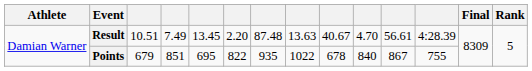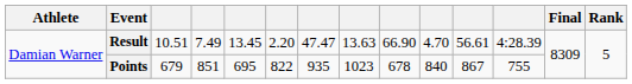 <table class=wikitable style=font-size:90%>
 <tr>
 <th>Athlete</th>
 <th>Event</th>
 <th></th>
 <th></th>
 <th></th>
 <th></th>
 <th></th>
 <th></th>
 <th></th>
 <th></th>
 <th></th>
 <th></th>
 <th>Final</th>
 <th>Rank</th>
 </tr>
 <tr align=center>
 <td rowspan=2 style=text-align:left><a href='#'>Damian Warner</a></td>
 <th style=font-size:95%>Result</th>
 <td>10.51</td>
 <td>7.49</td>
 <td>13.45</td>
 <td>2.20</td>
-<td>87.48 <strong></strong></td>
+<td>47.47 <strong></strong></td>
 <td>13.63</td>
-<td>40.67</td>
+<td>66.90</td>
 <td>4.70 <strong></strong></td>
 <td>56.61</td>
 <td>4:28.39 <strong></strong></td>
 <td rowspan=2>8309</td>
 <td rowspan=2>5</td>
 </tr>
 <tr align=center>
 <th style=font-size:95%>Points</th>
 <td>679</td>
 <td>851</td>
 <td>695</td>
 <td>822</td>
 <td>935</td>
-<td>1022</td>
+<td>1023</td>
 <td>678</td>
 <td>840</td>
 <td>867</td>
 <td>755</td>
 </tr>
 </table>
